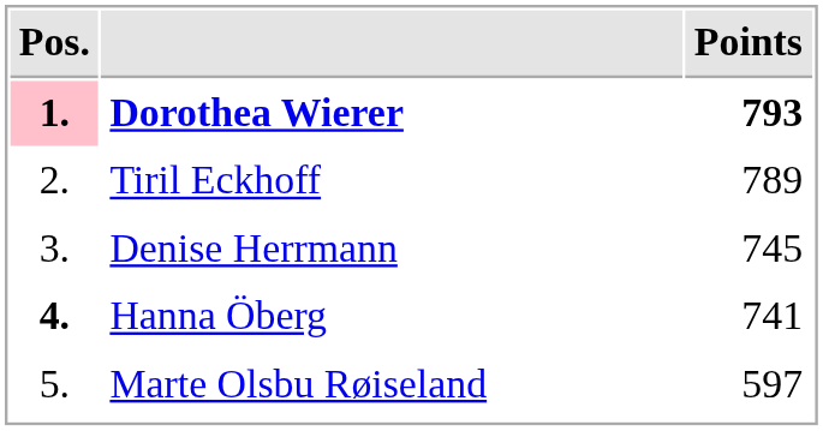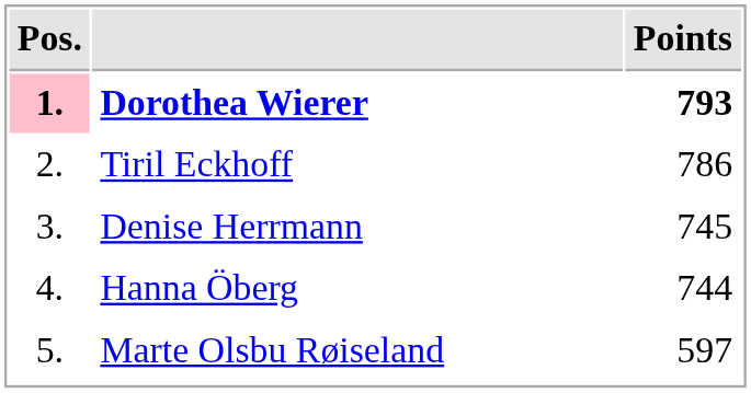 <table cellspacing="1" cellpadding="3" style="border:1px solid #AAAAAA;font-size:90%">
 <tr bgcolor="#E4E4E4">
 <th style="border-bottom:1px solid #AAAAAA" width=10>Pos.</th>
 <th style="border-bottom:1px solid #AAAAAA" width=200></th>
 <th style="border-bottom:1px solid #AAAAAA" width=20>Points</th>
 </tr>
 <tr>
 <td align="center" style="background: pink;"><strong>1.</strong></td>
 <td><strong> <a href='#'>Dorothea Wierer</a></strong></td>
 <td align="right"><strong>793</strong></td>
 </tr>
 <tr>
 <td align="center">2.</td>
 <td> <a href='#'>Tiril Eckhoff</a></td>
-<td align="right">789</td>
+<td align="right">786</td>
 </tr>
 <tr>
 <td align="center">3.</td>
 <td> <a href='#'>Denise Herrmann</a></td>
 <td align="right">745</td>
 </tr>
 <tr>
-<td align="center"><strong>4.</strong></td>
+<td align="center">4.</td>
 <td> <a href='#'>Hanna Öberg</a></td>
-<td align="right">741</td>
+<td align="right">744</td>
 </tr>
 <tr>
 <td align="center">5.</td>
 <td> <a href='#'>Marte Olsbu Røiseland</a></td>
 <td align="right">597</td>
 </tr>
 <tr>
 </tr>
 </table>
